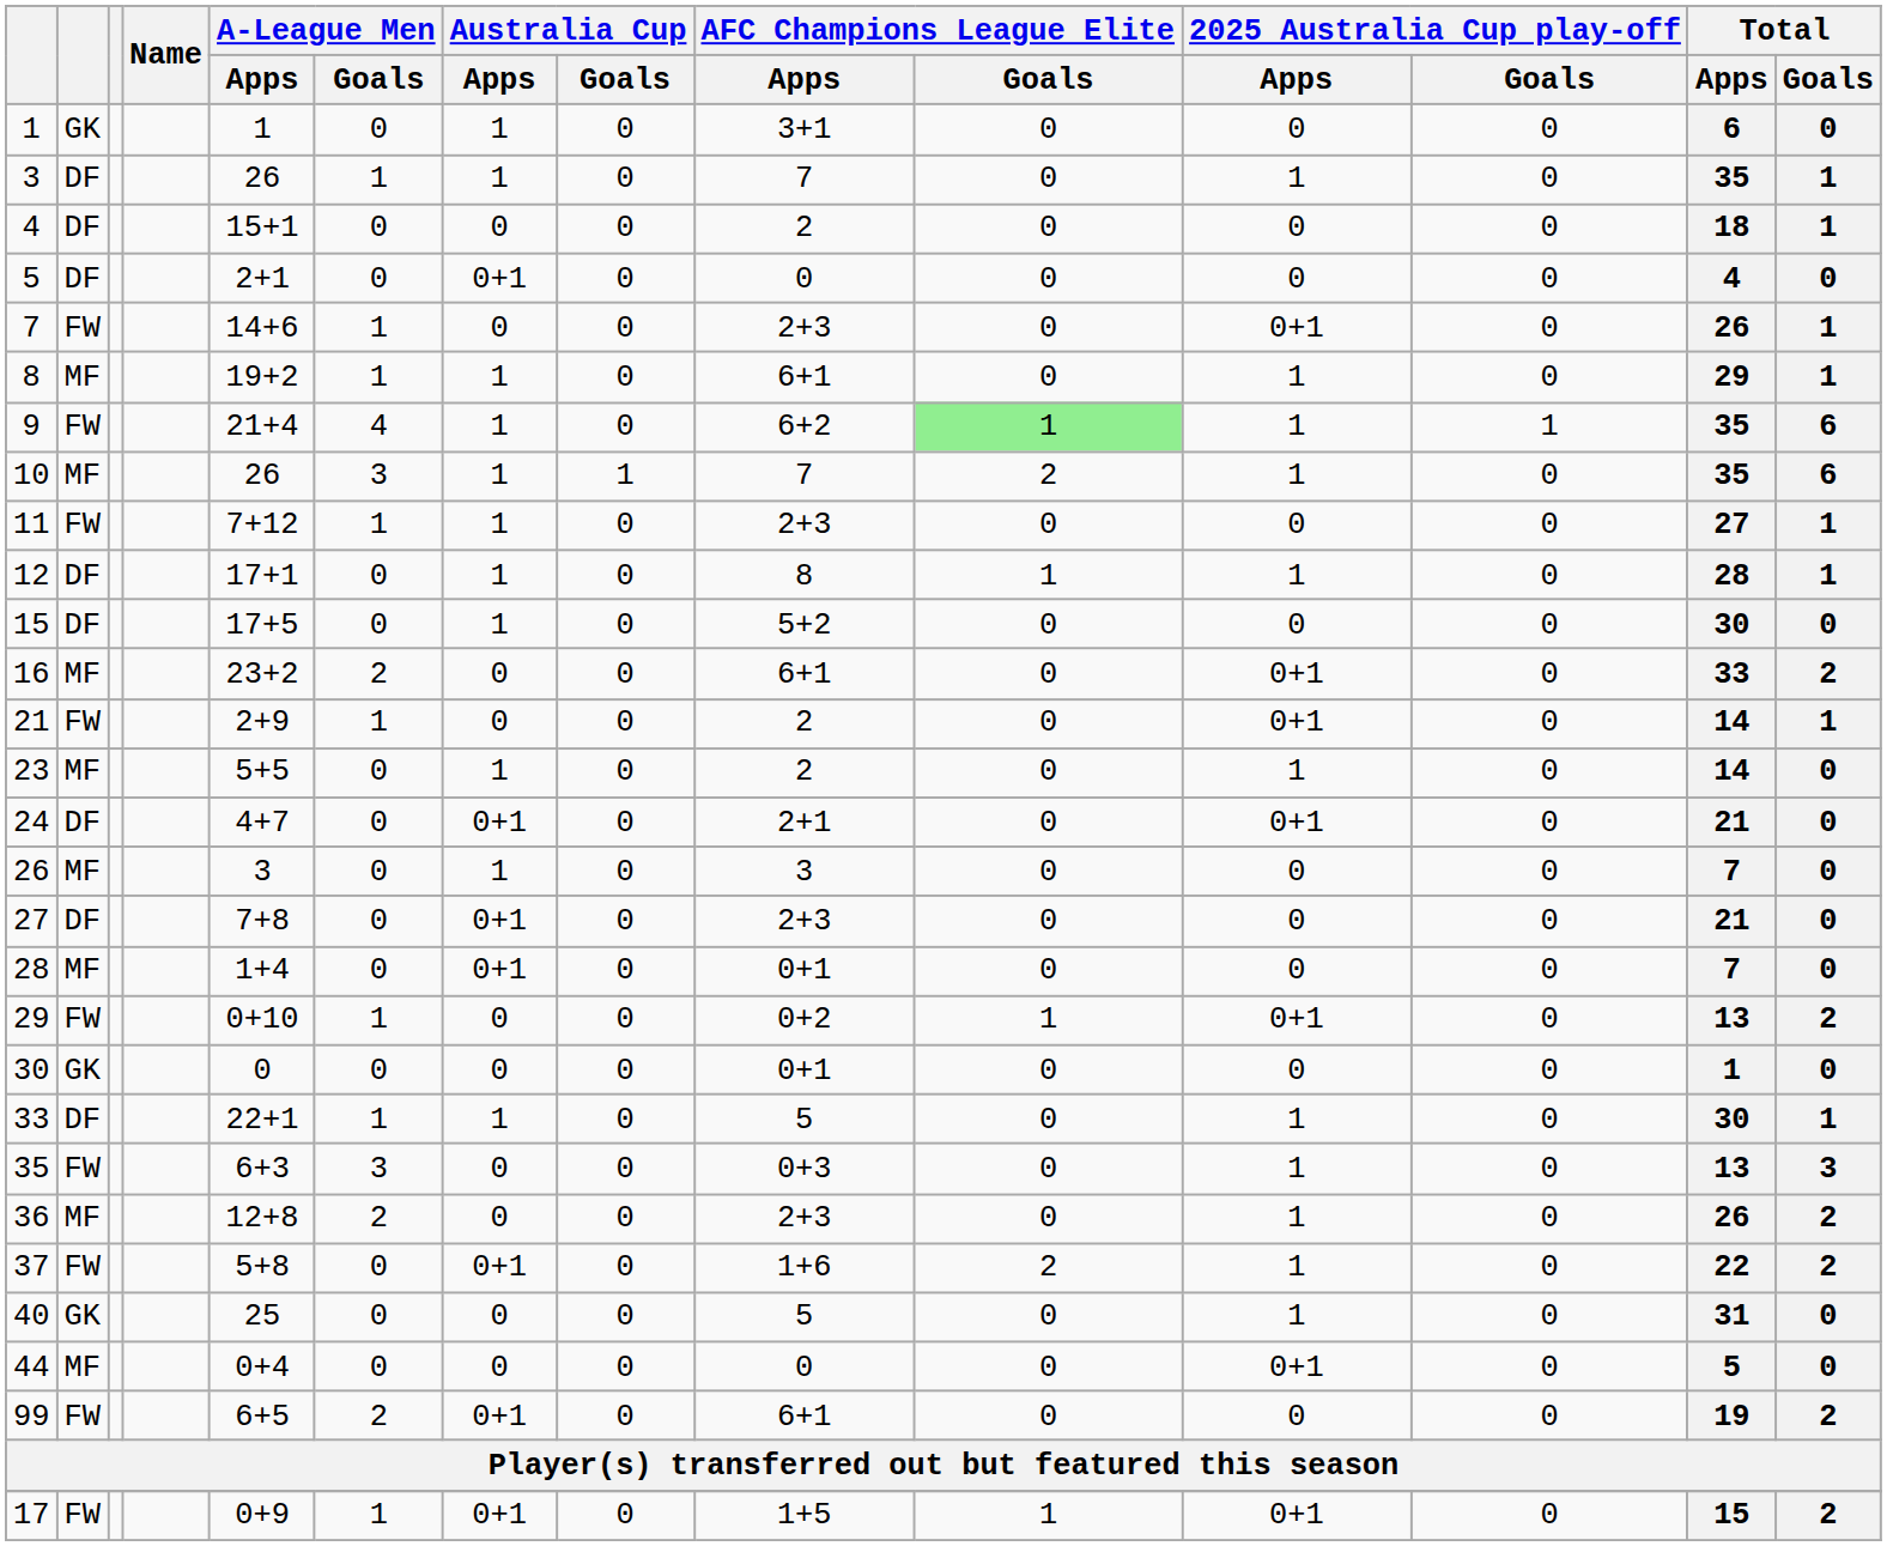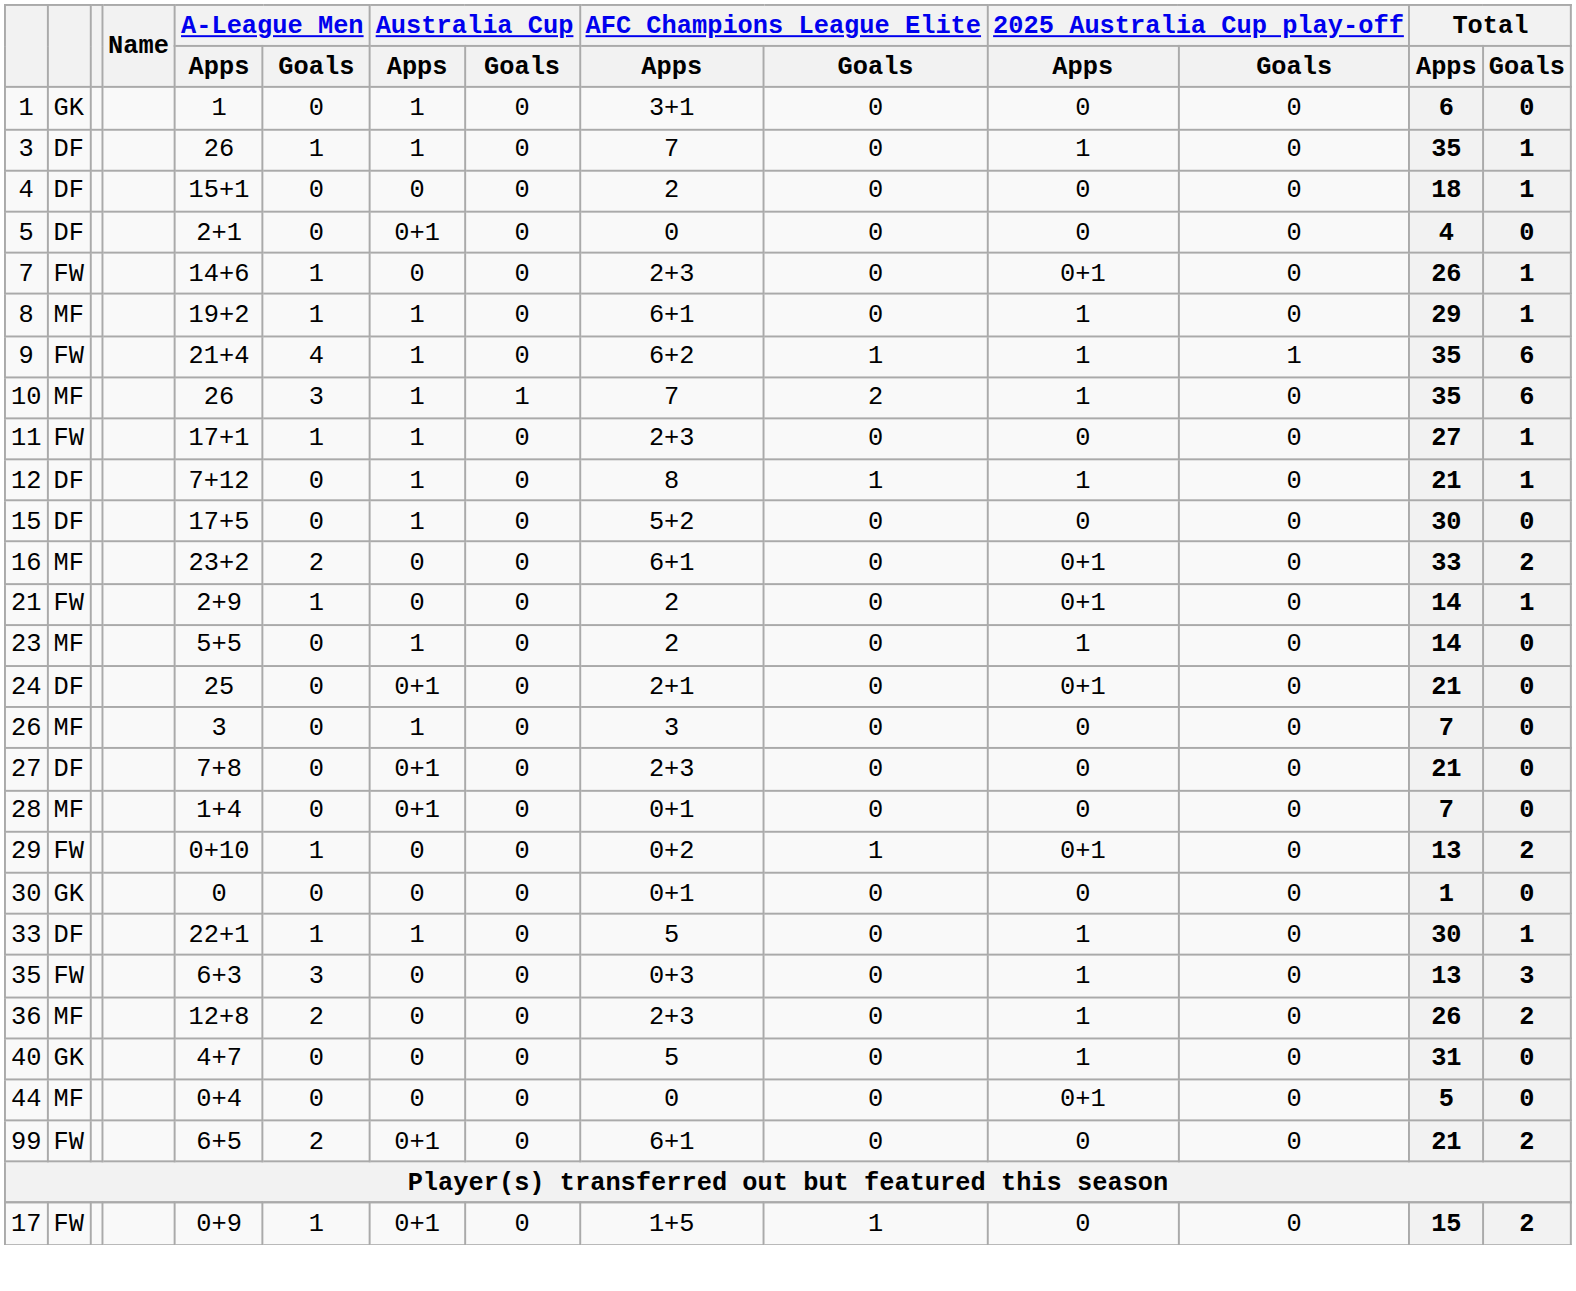 <table class="wikitable sortable" style="text-align:center;">
 <tr>
 <th rowspan="2"></th>
 <th rowspan="2"></th>
 <th rowspan="2"></th>
 <th rowspan="2">Name</th>
 <th colspan="2"><a href='#'>A-League Men</a></th>
 <th colspan="2"><a href='#'>Australia Cup</a></th>
 <th colspan="2"><a href='#'>AFC Champions League Elite</a></th>
 <th colspan="2"><a href='#'>2025 Australia Cup play-off</a></th>
 <th colspan="2">Total</th>
 </tr>
 <tr>
 <th>Apps</th>
 <th>Goals</th>
 <th>Apps</th>
 <th>Goals</th>
 <th>Apps</th>
 <th>Goals</th>
 <th>Apps</th>
 <th>Goals</th>
 <th>Apps</th>
 <th>Goals</th>
 </tr>
 <tr>
 <td>1</td>
 <td>GK</td>
 <td></td>
 <td align="left"><br></td>
 <td>1</td>
 <td>0<br></td>
 <td>1</td>
 <td>0<br></td>
 <td>3+1</td>
 <td>0<br></td>
 <td>0</td>
 <td>0<br></td>
 <th>6</th>
 <th>0</th>
 </tr>
 <tr>
 <td>3</td>
 <td>DF</td>
 <td></td>
 <td align="left"><br></td>
 <td>26</td>
 <td>1<br></td>
 <td>1</td>
 <td>0<br></td>
 <td>7</td>
 <td>0<br></td>
 <td>1</td>
 <td>0<br></td>
 <th>35</th>
 <th>1</th>
 </tr>
 <tr>
 <td>4</td>
 <td>DF</td>
 <td></td>
 <td align="left"><br></td>
 <td>15+1</td>
 <td>0<br></td>
 <td>0</td>
 <td>0<br></td>
 <td>2</td>
 <td>0<br></td>
 <td>0</td>
 <td>0<br></td>
 <th>18</th>
 <th>1</th>
 </tr>
 <tr>
 <td>5</td>
 <td>DF</td>
 <td></td>
 <td align="left"><br></td>
 <td>2+1</td>
 <td>0<br></td>
 <td>0+1</td>
 <td>0<br></td>
 <td>0</td>
 <td>0<br></td>
 <td>0</td>
 <td>0<br></td>
 <th>4</th>
 <th>0</th>
 </tr>
 <tr>
 <td>7</td>
 <td>FW</td>
 <td></td>
 <td align="left"><br></td>
 <td>14+6</td>
 <td>1<br></td>
 <td>0</td>
 <td>0<br></td>
 <td>2+3</td>
 <td>0<br></td>
 <td>0+1</td>
 <td>0<br></td>
 <th>26</th>
 <th>1</th>
 </tr>
 <tr>
 <td>8</td>
 <td>MF</td>
 <td></td>
 <td align="left"><br></td>
 <td>19+2</td>
 <td>1<br></td>
 <td>1</td>
 <td>0<br></td>
 <td>6+1</td>
 <td>0<br></td>
 <td>1</td>
 <td>0<br></td>
 <th>29</th>
 <th>1</th>
 </tr>
 <tr>
 <td>9</td>
 <td>FW</td>
 <td></td>
 <td align="left"><br></td>
 <td>21+4</td>
 <td>4<br></td>
 <td>1</td>
 <td>0<br></td>
 <td>6+2</td>
-<td style="background: lightgreen;">1<br></td>
+<td>1<br></td>
 <td>1</td>
 <td>1<br></td>
 <th>35</th>
 <th>6</th>
 </tr>
 <tr>
 <td>10</td>
 <td>MF</td>
 <td></td>
 <td align="left"><br></td>
 <td>26</td>
 <td>3<br></td>
 <td>1</td>
 <td>1<br></td>
 <td>7</td>
 <td>2<br></td>
 <td>1</td>
 <td>0<br></td>
 <th>35</th>
 <th>6</th>
 </tr>
 <tr>
 <td>11</td>
 <td>FW</td>
 <td></td>
 <td align="left"><br></td>
-<td>7+12</td>
+<td>17+1</td>
 <td>1<br></td>
 <td>1</td>
 <td>0<br></td>
 <td>2+3</td>
 <td>0<br></td>
 <td>0</td>
 <td>0<br></td>
 <th>27</th>
 <th>1</th>
 </tr>
 <tr>
 <td>12</td>
 <td>DF</td>
 <td></td>
 <td align="left"><br></td>
-<td>17+1</td>
+<td>7+12</td>
 <td>0<br></td>
 <td>1</td>
 <td>0<br></td>
 <td>8</td>
 <td>1<br></td>
 <td>1</td>
 <td>0<br></td>
-<th>28</th>
+<th>21</th>
 <th>1</th>
 </tr>
 <tr>
 <td>15</td>
 <td>DF</td>
 <td></td>
 <td align="left"><br></td>
 <td>17+5</td>
 <td>0<br></td>
 <td>1</td>
 <td>0<br></td>
 <td>5+2</td>
 <td>0<br></td>
 <td>0</td>
 <td>0<br></td>
 <th>30</th>
 <th>0</th>
 </tr>
 <tr>
 <td>16</td>
 <td>MF</td>
 <td></td>
 <td align="left"><br></td>
 <td>23+2</td>
 <td>2<br></td>
 <td>0</td>
 <td>0<br></td>
 <td>6+1</td>
 <td>0<br></td>
 <td>0+1</td>
 <td>0<br></td>
 <th>33</th>
 <th>2</th>
 </tr>
 <tr>
 <td>21</td>
 <td>FW</td>
 <td></td>
 <td align="left"><br></td>
 <td>2+9</td>
 <td>1<br></td>
 <td>0</td>
 <td>0<br></td>
 <td>2</td>
 <td>0<br></td>
 <td>0+1</td>
 <td>0<br></td>
 <th>14</th>
 <th>1</th>
 </tr>
 <tr>
 <td>23</td>
 <td>MF</td>
 <td></td>
 <td align="left"><br></td>
 <td>5+5</td>
 <td>0<br></td>
 <td>1</td>
 <td>0<br></td>
 <td>2</td>
 <td>0<br></td>
 <td>1</td>
 <td>0<br></td>
 <th>14</th>
 <th>0</th>
 </tr>
 <tr>
 <td>24</td>
 <td>DF</td>
 <td></td>
 <td align="left"><br></td>
-<td>4+7</td>
+<td>25</td>
 <td>0<br></td>
 <td>0+1</td>
 <td>0<br></td>
 <td>2+1</td>
 <td>0<br></td>
 <td>0+1</td>
 <td>0<br></td>
 <th>21</th>
 <th>0</th>
 </tr>
 <tr>
 <td>26</td>
 <td>MF</td>
 <td></td>
 <td align="left"><br></td>
 <td>3</td>
 <td>0<br></td>
 <td>1</td>
 <td>0<br></td>
 <td>3</td>
 <td>0<br></td>
 <td>0</td>
 <td>0<br></td>
 <th>7</th>
 <th>0</th>
 </tr>
 <tr>
 <td>27</td>
 <td>DF</td>
 <td></td>
 <td align="left"><br></td>
 <td>7+8</td>
 <td>0<br></td>
 <td>0+1</td>
 <td>0<br></td>
 <td>2+3</td>
 <td>0<br></td>
 <td>0</td>
 <td>0<br></td>
 <th>21</th>
 <th>0</th>
 </tr>
 <tr>
 <td>28</td>
 <td>MF</td>
 <td></td>
 <td align="left"><br></td>
 <td>1+4</td>
 <td>0<br></td>
 <td>0+1</td>
 <td>0<br></td>
 <td>0+1</td>
 <td>0<br></td>
 <td>0</td>
 <td>0<br></td>
 <th>7</th>
 <th>0</th>
 </tr>
 <tr>
 <td>29</td>
 <td>FW</td>
 <td></td>
 <td align="left"><br></td>
 <td>0+10</td>
 <td>1<br></td>
 <td>0</td>
 <td>0<br></td>
 <td>0+2</td>
 <td>1<br></td>
 <td>0+1</td>
 <td>0<br></td>
 <th>13</th>
 <th>2</th>
 </tr>
 <tr>
 <td>30</td>
 <td>GK</td>
 <td></td>
 <td align="left"><br></td>
 <td>0</td>
 <td>0<br></td>
 <td>0</td>
 <td>0<br></td>
 <td>0+1</td>
 <td>0<br></td>
 <td>0</td>
 <td>0<br></td>
 <th>1</th>
 <th>0</th>
 </tr>
 <tr>
 <td>33</td>
 <td>DF</td>
 <td></td>
 <td align="left"><br></td>
 <td>22+1</td>
 <td>1<br></td>
 <td>1</td>
 <td>0<br></td>
 <td>5</td>
 <td>0<br></td>
 <td>1</td>
 <td>0<br></td>
 <th>30</th>
 <th>1</th>
 </tr>
 <tr>
 <td>35</td>
 <td>FW</td>
 <td></td>
 <td align="left"><br></td>
 <td>6+3</td>
 <td>3<br></td>
 <td>0</td>
 <td>0<br></td>
 <td>0+3</td>
 <td>0<br></td>
 <td>1</td>
 <td>0<br></td>
 <th>13</th>
 <th>3</th>
 </tr>
 <tr>
 <td>36</td>
 <td>MF</td>
 <td></td>
 <td align="left"><br></td>
 <td>12+8</td>
 <td>2<br></td>
 <td>0</td>
 <td>0<br></td>
 <td>2+3</td>
 <td>0<br></td>
 <td>1</td>
 <td>0<br></td>
 <th>26</th>
 <th>2</th>
 </tr>
 <tr>
-<td>37</td>
-<td>FW</td>
-<td></td>
-<td align="left"><br></td>
-<td>5+8</td>
-<td>0<br></td>
-<td>0+1</td>
-<td>0<br></td>
-<td>1+6</td>
-<td>2<br></td>
-<td>1</td>
-<td>0<br></td>
-<th>22</th>
-<th>2</th>
-</tr>
-<tr>
 <td>40</td>
 <td>GK</td>
 <td></td>
 <td align="left"><br></td>
-<td>25</td>
+<td>4+7</td>
 <td>0<br></td>
 <td>0</td>
 <td>0<br></td>
 <td>5</td>
 <td>0<br></td>
 <td>1</td>
 <td>0<br></td>
 <th>31</th>
 <th>0</th>
 </tr>
 <tr>
 <td>44</td>
 <td>MF</td>
 <td></td>
 <td align="left"><br></td>
 <td>0+4</td>
 <td>0<br></td>
 <td>0</td>
 <td>0<br></td>
 <td>0</td>
 <td>0<br></td>
 <td>0+1</td>
 <td>0<br></td>
 <th>5</th>
 <th>0</th>
 </tr>
 <tr>
 <td>99</td>
 <td>FW</td>
 <td></td>
 <td align="left"><br></td>
 <td>6+5</td>
 <td>2<br></td>
 <td>0+1</td>
 <td>0<br></td>
 <td>6+1</td>
 <td>0<br></td>
 <td>0</td>
 <td>0<br></td>
-<th>19</th>
+<th>21</th>
 <th>2</th>
 </tr>
 <tr class=sortbottom>
 <th colspan="14">Player(s) transferred out but featured this season</th>
 </tr>
 <tr class=sortbottom>
 </tr>
 <tr>
 <td>17</td>
 <td>FW</td>
 <td></td>
 <td align="left"><br></td>
 <td>0+9</td>
 <td>1<br></td>
 <td>0+1</td>
 <td>0<br></td>
 <td>1+5</td>
 <td>1<br></td>
-<td>0+1</td>
+<td>0</td>
 <td>0<br></td>
 <th>15</th>
 <th>2</th>
 </tr>
 </table>
